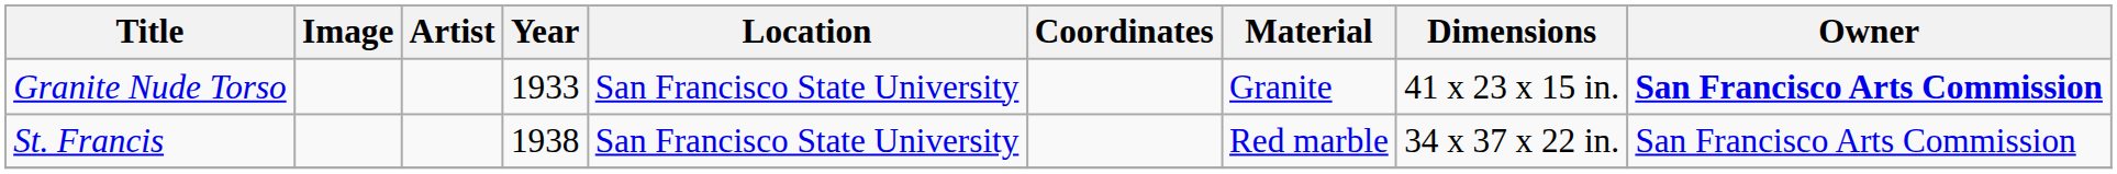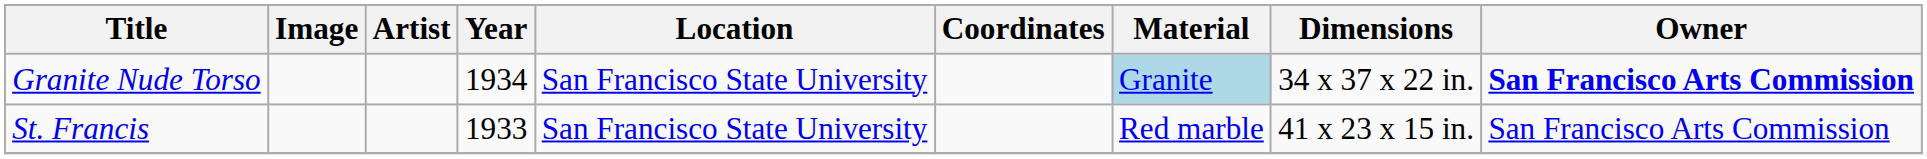 <table class="wikitable sortable">
 <tr>
 <th>Title</th>
 <th>Image</th>
 <th>Artist</th>
 <th>Year</th>
 <th>Location</th>
 <th>Coordinates</th>
 <th>Material</th>
 <th>Dimensions</th>
 <th>Owner</th>
 </tr>
 <tr>
 <td><em><a href='#'>Granite Nude Torso</a></em></td>
 <td></td>
 <td></td>
-<td>1933</td>
+<td>1934</td>
 <td><a href='#'>San Francisco State University</a></td>
 <td></td>
-<td><a href='#'>Granite</a></td>
-<td>41 x 23 x 15 in.</td>
+<td style="background: lightblue;"><a href='#'>Granite</a></td>
+<td>34 x 37 x 22 in.</td>
 <td><strong><a href='#'>San Francisco Arts Commission</a></strong></td>
 </tr>
 <tr>
 <td><em><a href='#'>St. Francis</a></em></td>
 <td></td>
 <td></td>
-<td>1938</td>
+<td>1933</td>
 <td><a href='#'>San Francisco State University</a></td>
 <td></td>
 <td><a href='#'>Red marble</a></td>
-<td>34 x 37 x 22 in.</td>
+<td>41 x 23 x 15 in.</td>
 <td><a href='#'>San Francisco Arts Commission</a></td>
 </tr>
 <tr>
 </tr>
 </table>
